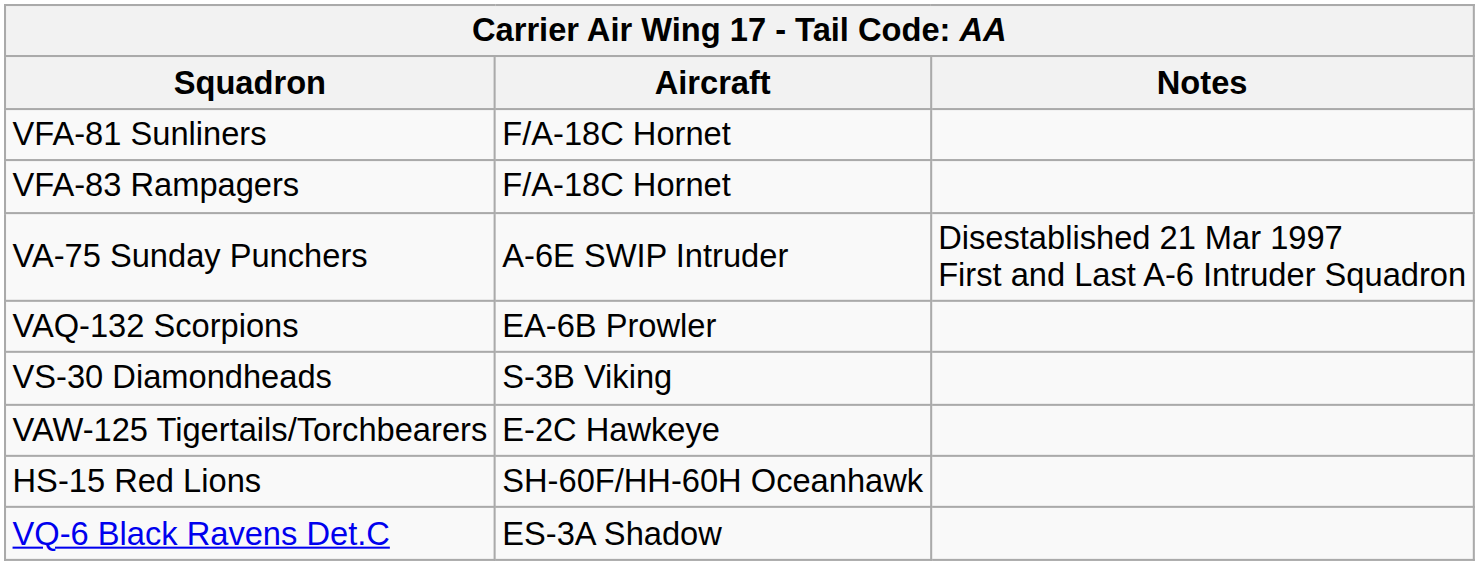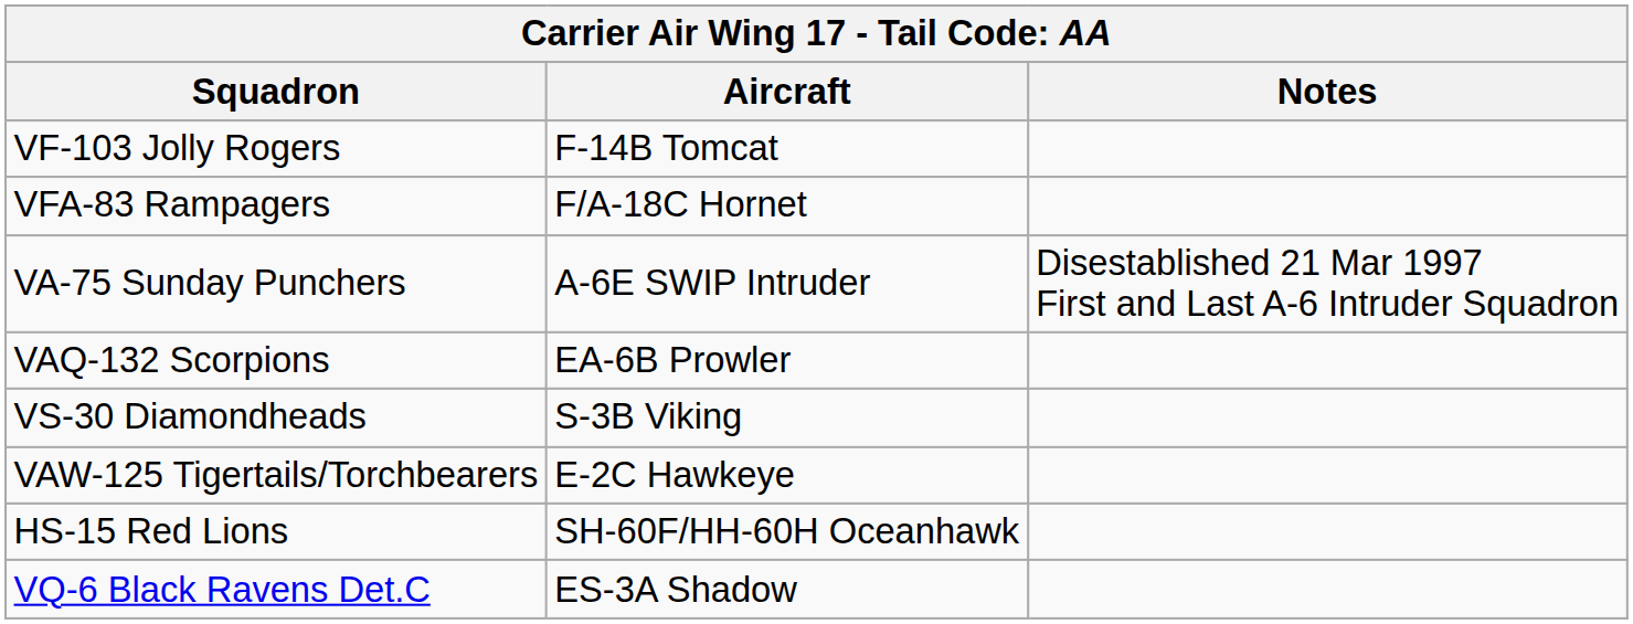 <table class="wikitable">
 <tr>
 <th colspan="3">Carrier Air Wing 17 - Tail Code: <em>AA</em></th>
 </tr>
 <tr>
 <th>Squadron</th>
 <th>Aircraft</th>
 <th>Notes</th>
 </tr>
 <tr>
-<td>VFA-81 Sunliners</td>
-<td>F/A-18C Hornet</td>
+<td>VF-103 Jolly Rogers</td>
+<td>F-14B Tomcat</td>
 <td></td>
 </tr>
 <tr>
 <td>VFA-83 Rampagers</td>
 <td>F/A-18C Hornet</td>
 <td></td>
 </tr>
 <tr>
 <td>VA-75 Sunday Punchers</td>
 <td>A-6E SWIP Intruder</td>
 <td>Disestablished 21 Mar 1997<br>First and Last A-6 Intruder Squadron</td>
 </tr>
 <tr>
 <td>VAQ-132 Scorpions</td>
 <td>EA-6B Prowler</td>
 <td></td>
 </tr>
 <tr>
 <td>VS-30 Diamondheads</td>
 <td>S-3B Viking</td>
 <td></td>
 </tr>
 <tr>
 <td>VAW-125 Tigertails/Torchbearers</td>
 <td>E-2C Hawkeye</td>
 <td></td>
 </tr>
 <tr>
 <td>HS-15 Red Lions</td>
 <td>SH-60F/HH-60H Oceanhawk</td>
 <td></td>
 </tr>
 <tr>
 <td><a href='#'>VQ-6 Black Ravens Det.C</a></td>
 <td>ES-3A Shadow</td>
 <td></td>
 </tr>
 </table>
